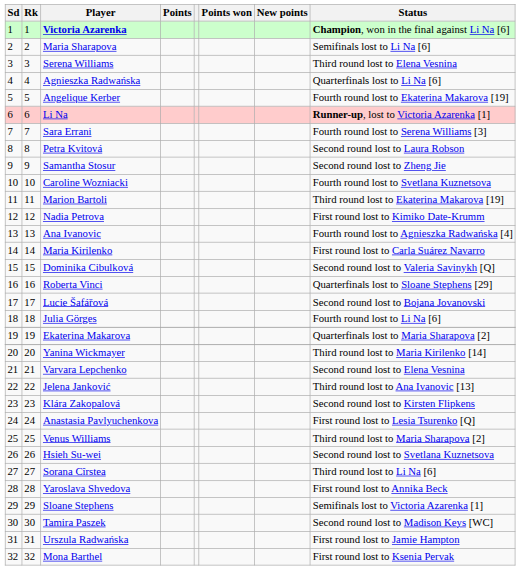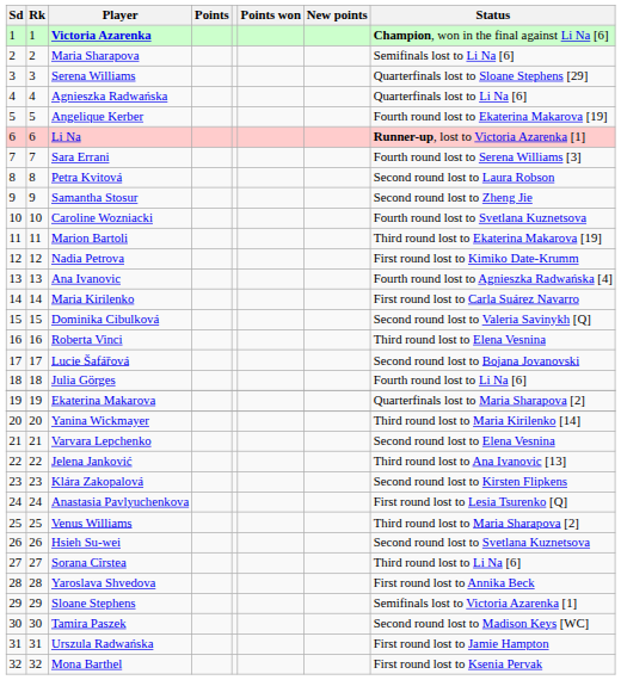 <table class="wikitable sortable" style="margin:1em auto;">
 <tr>
 <th>Sd</th>
 <th>Rk</th>
 <th>Player</th>
 <th>Points</th>
 <th></th>
 <th>Points won</th>
 <th>New points</th>
 <th>Status</th>
 </tr>
 <tr style="background:#cfc;">
 <td>1</td>
 <td>1</td>
 <td><strong> <a href='#'>Victoria Azarenka</a></strong></td>
 <td></td>
 <td></td>
 <td></td>
 <td></td>
 <td><strong>Champion</strong>, won in the final against  <a href='#'>Li Na</a> [6]</td>
 </tr>
 <tr>
 <td>2</td>
 <td>2</td>
 <td> <a href='#'>Maria Sharapova</a></td>
 <td></td>
 <td></td>
 <td></td>
 <td></td>
 <td>Semifinals lost to  <a href='#'>Li Na</a> [6]</td>
 </tr>
 <tr>
 <td>3</td>
 <td>3</td>
 <td> <a href='#'>Serena Williams</a></td>
 <td></td>
 <td></td>
 <td></td>
 <td></td>
-<td>Third round lost to  <a href='#'>Elena Vesnina</a></td>
+<td>Quarterfinals lost to  <a href='#'>Sloane Stephens</a> [29]</td>
 </tr>
 <tr>
 <td>4</td>
 <td>4</td>
 <td> <a href='#'>Agnieszka Radwańska</a></td>
 <td></td>
 <td></td>
 <td></td>
 <td></td>
 <td>Quarterfinals lost to  <a href='#'>Li Na</a> [6]</td>
 </tr>
 <tr>
 <td>5</td>
 <td>5</td>
 <td> <a href='#'>Angelique Kerber</a></td>
 <td></td>
 <td></td>
 <td></td>
 <td></td>
 <td>Fourth round lost to  <a href='#'>Ekaterina Makarova</a> [19]</td>
 </tr>
 <tr style="background:#fcc;">
 <td>6</td>
 <td>6</td>
 <td> <a href='#'>Li Na</a></td>
 <td></td>
 <td></td>
 <td></td>
 <td></td>
 <td><strong>Runner-up</strong>, lost to  <a href='#'>Victoria Azarenka</a> [1]</td>
 </tr>
 <tr>
 <td>7</td>
 <td>7</td>
 <td> <a href='#'>Sara Errani</a></td>
 <td></td>
 <td></td>
 <td></td>
 <td></td>
 <td>Fourth round lost to  <a href='#'>Serena Williams</a> [3]</td>
 </tr>
 <tr>
 <td>8</td>
 <td>8</td>
 <td> <a href='#'>Petra Kvitová</a></td>
 <td></td>
 <td></td>
 <td></td>
 <td></td>
 <td>Second round lost to  <a href='#'>Laura Robson</a></td>
 </tr>
 <tr>
 <td>9</td>
 <td>9</td>
 <td> <a href='#'>Samantha Stosur</a></td>
 <td></td>
 <td></td>
 <td></td>
 <td></td>
 <td>Second round lost to  <a href='#'>Zheng Jie</a></td>
 </tr>
 <tr>
 <td>10</td>
 <td>10</td>
 <td> <a href='#'>Caroline Wozniacki</a></td>
 <td></td>
 <td></td>
 <td></td>
 <td></td>
 <td>Fourth round lost to  <a href='#'>Svetlana Kuznetsova</a></td>
 </tr>
 <tr>
 <td>11</td>
 <td>11</td>
 <td> <a href='#'>Marion Bartoli</a></td>
 <td></td>
 <td></td>
 <td></td>
 <td></td>
 <td>Third round lost to  <a href='#'>Ekaterina Makarova</a> [19]</td>
 </tr>
 <tr>
 <td>12</td>
 <td>12</td>
 <td> <a href='#'>Nadia Petrova</a></td>
 <td></td>
 <td></td>
 <td></td>
 <td></td>
 <td>First round lost to  <a href='#'>Kimiko Date-Krumm</a></td>
 </tr>
 <tr>
 <td>13</td>
 <td>13</td>
 <td> <a href='#'>Ana Ivanovic</a></td>
 <td></td>
 <td></td>
 <td></td>
 <td></td>
 <td>Fourth round lost to  <a href='#'>Agnieszka Radwańska</a> [4]</td>
 </tr>
 <tr>
 <td>14</td>
 <td>14</td>
 <td> <a href='#'>Maria Kirilenko</a></td>
 <td></td>
 <td></td>
 <td></td>
 <td></td>
 <td>First round lost to  <a href='#'>Carla Suárez Navarro</a></td>
 </tr>
 <tr>
 <td>15</td>
 <td>15</td>
 <td> <a href='#'>Dominika Cibulková</a></td>
 <td></td>
 <td></td>
 <td></td>
 <td></td>
 <td>Second round lost to  <a href='#'>Valeria Savinykh</a> [Q]</td>
 </tr>
 <tr>
 <td>16</td>
 <td>16</td>
 <td> <a href='#'>Roberta Vinci</a></td>
 <td></td>
 <td></td>
 <td></td>
 <td></td>
-<td>Quarterfinals lost to  <a href='#'>Sloane Stephens</a> [29]</td>
+<td>Third round lost to  <a href='#'>Elena Vesnina</a></td>
 </tr>
 <tr>
 <td>17</td>
 <td>17</td>
 <td> <a href='#'>Lucie Šafářová</a></td>
 <td></td>
 <td></td>
 <td></td>
 <td></td>
 <td>Second round lost to  <a href='#'>Bojana Jovanovski</a></td>
 </tr>
 <tr>
 <td>18</td>
 <td>18</td>
 <td> <a href='#'>Julia Görges</a></td>
 <td></td>
 <td></td>
 <td></td>
 <td></td>
 <td>Fourth round lost to  <a href='#'>Li Na</a> [6]</td>
 </tr>
 <tr>
 </tr>
 <tr>
 <td>19</td>
 <td>19</td>
 <td> <a href='#'>Ekaterina Makarova</a></td>
 <td></td>
 <td></td>
 <td></td>
 <td></td>
 <td>Quarterfinals lost to  <a href='#'>Maria Sharapova</a> [2]</td>
 </tr>
 <tr>
 </tr>
 <tr>
 <td>20</td>
 <td>20</td>
 <td> <a href='#'>Yanina Wickmayer</a></td>
 <td></td>
 <td></td>
 <td></td>
 <td></td>
 <td>Third round lost to  <a href='#'>Maria Kirilenko</a> [14]</td>
 </tr>
 <tr>
 <td>21</td>
 <td>21</td>
 <td> <a href='#'>Varvara Lepchenko</a></td>
 <td></td>
 <td></td>
 <td></td>
 <td></td>
 <td>Second round lost to  <a href='#'>Elena Vesnina</a></td>
 </tr>
 <tr>
 <td>22</td>
 <td>22</td>
 <td> <a href='#'>Jelena Janković</a></td>
 <td></td>
 <td></td>
 <td></td>
 <td></td>
 <td>Third round lost to  <a href='#'>Ana Ivanovic</a> [13]</td>
 </tr>
 <tr>
 <td>23</td>
 <td>23</td>
 <td> <a href='#'>Klára Zakopalová</a></td>
 <td></td>
 <td></td>
 <td></td>
 <td></td>
 <td>Second round lost to  <a href='#'>Kirsten Flipkens</a></td>
 </tr>
 <tr>
 <td>24</td>
 <td>24</td>
 <td> <a href='#'>Anastasia Pavlyuchenkova</a></td>
 <td></td>
 <td></td>
 <td></td>
 <td></td>
 <td>First round lost to  <a href='#'>Lesia Tsurenko</a> [Q]</td>
 </tr>
 <tr>
 <td>25</td>
 <td>25</td>
 <td> <a href='#'>Venus Williams</a></td>
 <td></td>
 <td></td>
 <td></td>
 <td></td>
 <td>Third round lost to  <a href='#'>Maria Sharapova</a> [2]</td>
 </tr>
 <tr>
 <td>26</td>
 <td>26</td>
 <td> <a href='#'>Hsieh Su-wei</a></td>
 <td></td>
 <td></td>
 <td></td>
 <td></td>
 <td>Second round lost to  <a href='#'>Svetlana Kuznetsova</a></td>
 </tr>
 <tr>
 <td>27</td>
 <td>27</td>
 <td> <a href='#'>Sorana Cîrstea</a></td>
 <td></td>
 <td></td>
 <td></td>
 <td></td>
 <td>Third round lost to  <a href='#'>Li Na</a> [6]</td>
 </tr>
 <tr>
 <td>28</td>
 <td>28</td>
 <td> <a href='#'>Yaroslava Shvedova</a></td>
 <td></td>
 <td></td>
 <td></td>
 <td></td>
 <td>First round lost to  <a href='#'>Annika Beck</a></td>
 </tr>
 <tr>
 <td>29</td>
 <td>29</td>
 <td> <a href='#'>Sloane Stephens</a></td>
 <td></td>
 <td></td>
 <td></td>
 <td></td>
 <td>Semifinals lost to  <a href='#'>Victoria Azarenka</a> [1]</td>
 </tr>
 <tr>
 <td>30</td>
 <td>30</td>
 <td> <a href='#'>Tamira Paszek</a></td>
 <td></td>
 <td></td>
 <td></td>
 <td></td>
 <td>Second round lost to  <a href='#'>Madison Keys</a> [WC]</td>
 </tr>
 <tr>
 <td>31</td>
 <td>31</td>
 <td> <a href='#'>Urszula Radwańska</a></td>
 <td></td>
 <td></td>
 <td></td>
 <td></td>
 <td>First round lost to  <a href='#'>Jamie Hampton</a></td>
 </tr>
 <tr>
 <td>32</td>
 <td>32</td>
 <td> <a href='#'>Mona Barthel</a></td>
 <td></td>
 <td></td>
 <td></td>
 <td></td>
 <td>First round lost to  <a href='#'>Ksenia Pervak</a></td>
 </tr>
 </table>
